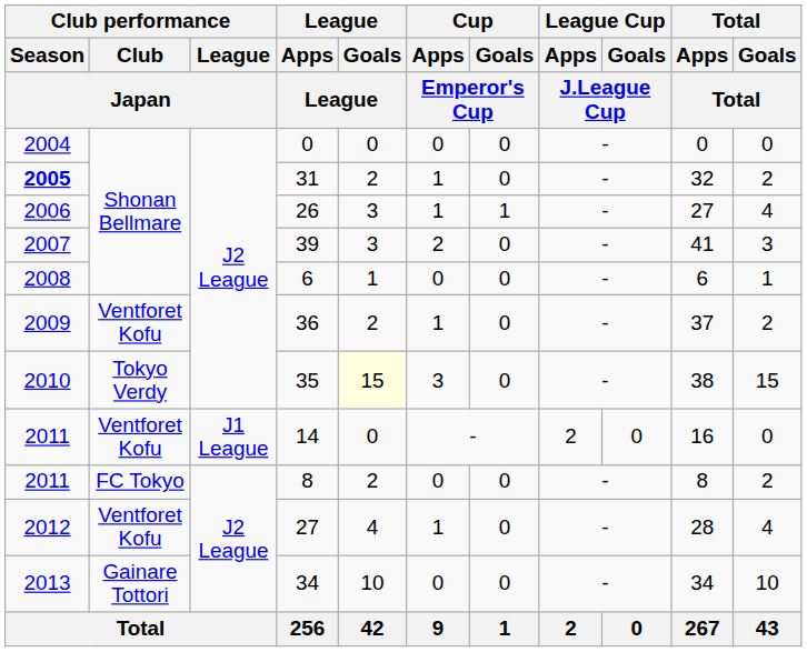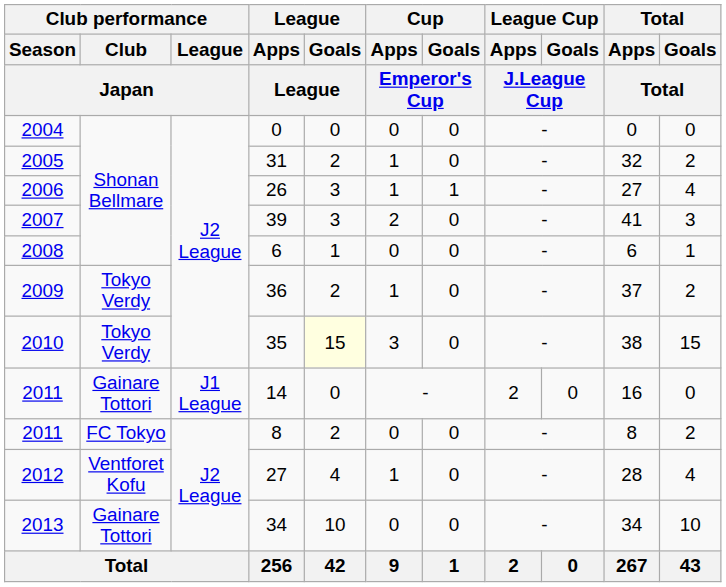 <table class="wikitable" style="text-align:center;">
 <tr>
 <th colspan=3>Club performance</th>
 <th colspan=2>League</th>
 <th colspan=2>Cup</th>
 <th colspan=2>League Cup</th>
 <th colspan=2>Total</th>
 </tr>
 <tr>
 <th>Season</th>
 <th>Club</th>
 <th>League</th>
 <th>Apps</th>
 <th>Goals</th>
 <th>Apps</th>
 <th>Goals</th>
 <th>Apps</th>
 <th>Goals</th>
 <th>Apps</th>
 <th>Goals</th>
 </tr>
 <tr>
 <th colspan=3>Japan</th>
 <th colspan=2>League</th>
 <th colspan=2><a href='#'>Emperor's Cup</a></th>
 <th colspan=2><a href='#'>J.League Cup</a></th>
 <th colspan=2>Total</th>
 </tr>
 <tr>
 <td><a href='#'>2004</a></td>
 <td rowspan="5"><a href='#'>Shonan Bellmare</a></td>
 <td rowspan="7"><a href='#'>J2 League</a></td>
 <td>0</td>
 <td>0</td>
 <td>0</td>
 <td>0</td>
 <td colspan="2">-</td>
 <td>0</td>
 <td>0</td>
 </tr>
 <tr>
-<td><strong><a href='#'>2005</a></strong></td>
+<td><a href='#'>2005</a></td>
 <td>31</td>
 <td>2</td>
 <td>1</td>
 <td>0</td>
 <td colspan="2">-</td>
 <td>32</td>
 <td>2</td>
 </tr>
 <tr>
 <td><a href='#'>2006</a></td>
 <td>26</td>
 <td>3</td>
 <td>1</td>
 <td>1</td>
 <td colspan="2">-</td>
 <td>27</td>
 <td>4</td>
 </tr>
 <tr>
 <td><a href='#'>2007</a></td>
 <td>39</td>
 <td>3</td>
 <td>2</td>
 <td>0</td>
 <td colspan="2">-</td>
 <td>41</td>
 <td>3</td>
 </tr>
 <tr>
 <td><a href='#'>2008</a></td>
 <td>6</td>
 <td>1</td>
 <td>0</td>
 <td>0</td>
 <td colspan="2">-</td>
 <td>6</td>
 <td>1</td>
 </tr>
 <tr>
 <td><a href='#'>2009</a></td>
-<td><a href='#'>Ventforet Kofu</a></td>
+<td><a href='#'>Tokyo Verdy</a></td>
 <td>36</td>
 <td>2</td>
 <td>1</td>
 <td>0</td>
 <td colspan="2">-</td>
 <td>37</td>
 <td>2</td>
 </tr>
 <tr>
 <td><a href='#'>2010</a></td>
 <td><a href='#'>Tokyo Verdy</a></td>
 <td>35</td>
 <td style="background: lightyellow;">15</td>
 <td>3</td>
 <td>0</td>
 <td colspan="2">-</td>
 <td>38</td>
 <td>15</td>
 </tr>
 <tr>
 <td><a href='#'>2011</a></td>
-<td><a href='#'>Ventforet Kofu</a></td>
+<td><a href='#'>Gainare Tottori</a></td>
 <td><a href='#'>J1 League</a></td>
 <td>14</td>
 <td>0</td>
 <td colspan="2">-</td>
 <td>2</td>
 <td>0</td>
 <td>16</td>
 <td>0</td>
 </tr>
 <tr>
 <td><a href='#'>2011</a></td>
 <td><a href='#'>FC Tokyo</a></td>
 <td rowspan="3"><a href='#'>J2 League</a></td>
 <td>8</td>
 <td>2</td>
 <td>0</td>
 <td>0</td>
 <td colspan="2">-</td>
 <td>8</td>
 <td>2</td>
 </tr>
 <tr>
 <td><a href='#'>2012</a></td>
 <td><a href='#'>Ventforet Kofu</a></td>
 <td>27</td>
 <td>4</td>
 <td>1</td>
 <td>0</td>
 <td colspan="2">-</td>
 <td>28</td>
 <td>4</td>
 </tr>
 <tr>
 <td><a href='#'>2013</a></td>
 <td><a href='#'>Gainare Tottori</a></td>
 <td>34</td>
 <td>10</td>
 <td>0</td>
 <td>0</td>
 <td colspan="2">-</td>
 <td>34</td>
 <td>10</td>
 </tr>
 <tr>
 <th colspan=3>Total</th>
 <th>256</th>
 <th>42</th>
 <th>9</th>
 <th>1</th>
 <th>2</th>
 <th>0</th>
 <th>267</th>
 <th>43</th>
 </tr>
 </table>
